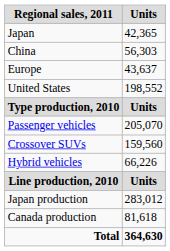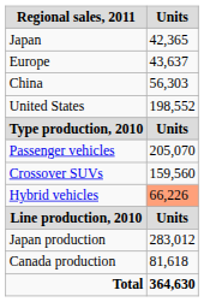 <table class="wikitable" style="float:right; margin-left:1em;">
 <tr>
 <th style="background:#DCDCDC;"> Regional sales, 2011</th>
 <th style="background:#DCDCDC;">Units</th>
 </tr>
 <tr>
 <td>Japan</td>
 <td>42,365 </td>
 </tr>
 <tr>
+<td>Europe</td>
+<td>43,637 </td>
+</tr>
+<tr>
 <td>China</td>
 <td>56,303</td>
-</tr>
-<tr>
-<td>Europe</td>
-<td>43,637 </td>
 </tr>
 <tr>
 <td>United States</td>
 <td>198,552 <br></td>
 </tr>
 <tr>
 <th style="background:#DCDCDC;">Type production, 2010</th>
 <th style="background:#DCDCDC;">Units</th>
 </tr>
 <tr>
 <td><a href='#'>Passenger vehicles</a></td>
 <td>205,070</td>
 </tr>
 <tr>
 <td><a href='#'>Crossover SUVs</a></td>
 <td>159,560</td>
 </tr>
 <tr>
 <td><a href='#'>Hybrid vehicles</a></td>
-<td>66,226</td>
+<td style="background: lightsalmon;">66,226</td>
 </tr>
 <tr>
 <th style="background:#DCDCDC;">Line production, 2010 </th>
 <th style="background:#DCDCDC;">Units</th>
 </tr>
 <tr>
 <td>Japan production</td>
 <td>283,012</td>
 </tr>
 <tr>
 <td>Canada production</td>
 <td>81,618</td>
 </tr>
 <tr>
 <td style="text-align:right;"><strong>Total</strong></td>
 <td><strong>364,630</strong></td>
 </tr>
 </table>
